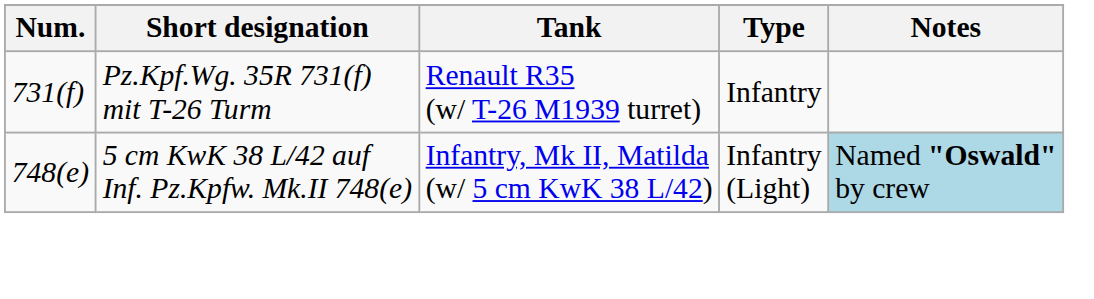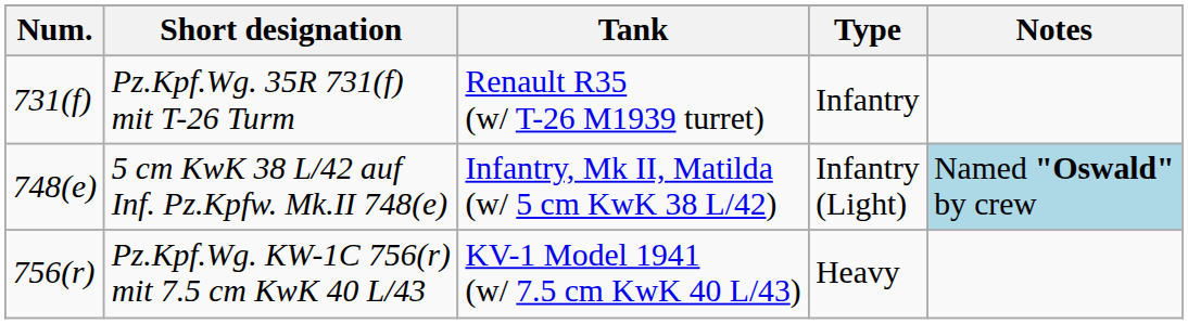 <table class="wikitable sortable">
 <tr>
 </tr>
 <tr>
 <th>Num.</th>
 <th>Short designation</th>
 <th>Tank</th>
 <th>Type</th>
 <th>Notes</th>
 </tr>
 <tr>
 <td><em>731(f)</em></td>
 <td><em>Pz.Kpf.Wg. 35R 731(f)<br>mit T-26 Turm</em></td>
 <td><a href='#'>Renault R35</a><br>(w/ <a href='#'>T-26 M1939</a> turret)</td>
 <td>Infantry</td>
 <td></td>
 </tr>
 <tr>
 <td><em>748(e)</em></td>
 <td><em>5 cm KwK 38 L/42 auf<br>Inf. Pz.Kpfw. Mk.II 748(e)</em></td>
 <td><a href='#'>Infantry, Mk II, Matilda</a><br>(w/ <a href='#'>5 cm KwK 38 L/42</a>)</td>
 <td>Infantry<br>(Light)</td>
 <td style="background: lightblue;">Named <strong>"Oswald"</strong><br>by crew</td>
 </tr>
+<tr>
+<td><em>756(r)</em></td>
+<td><em>Pz.Kpf.Wg. KW-1C 756(r)<br>mit 7.5 cm KwK 40 L/43</em></td>
+<td><a href='#'>KV-1 Model 1941</a><br>(w/ <a href='#'>7.5 cm KwK 40 L/43</a>)</td>
+<td>Heavy</td>
+<td></td>
+</tr>
 </table>
